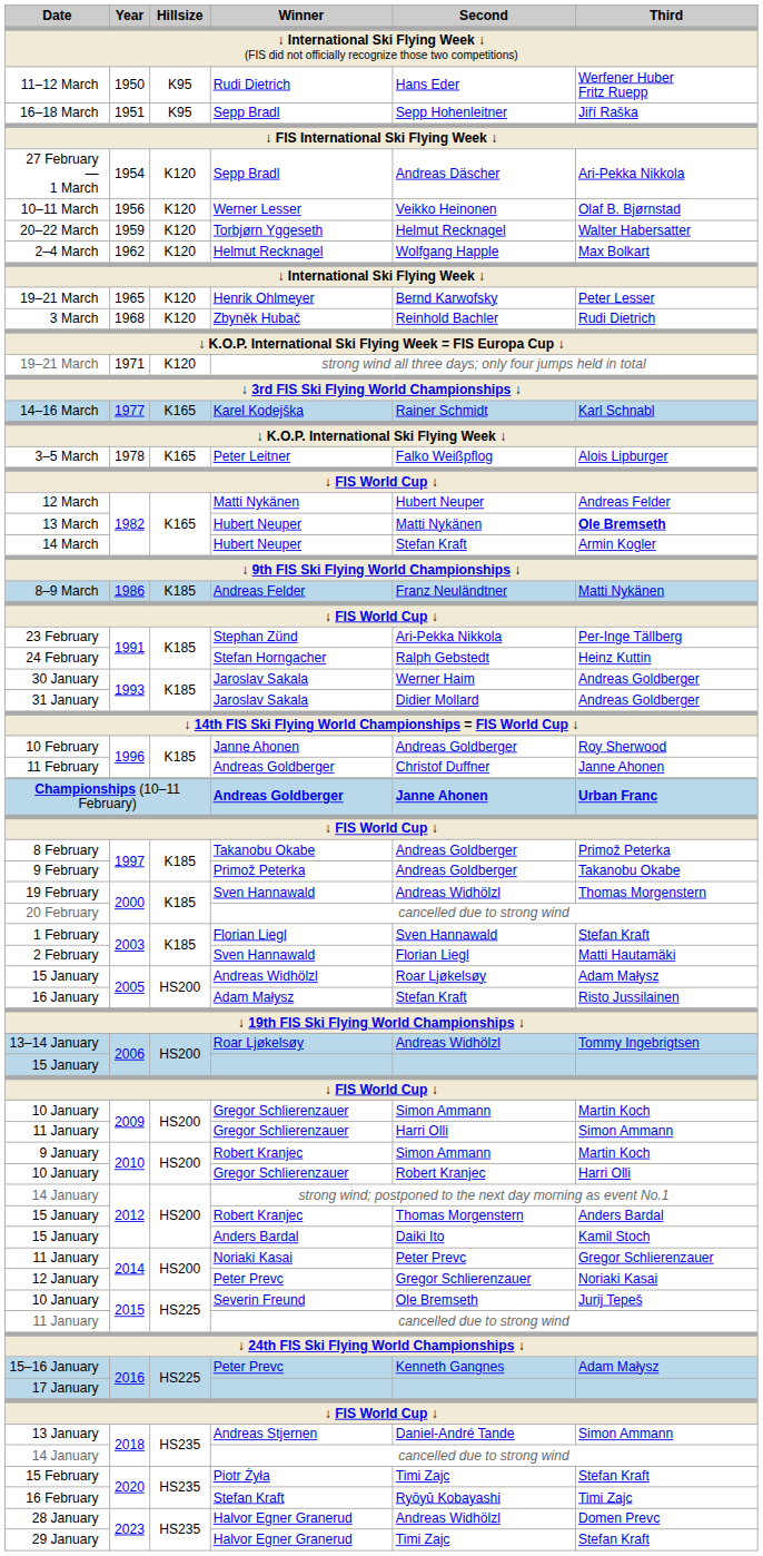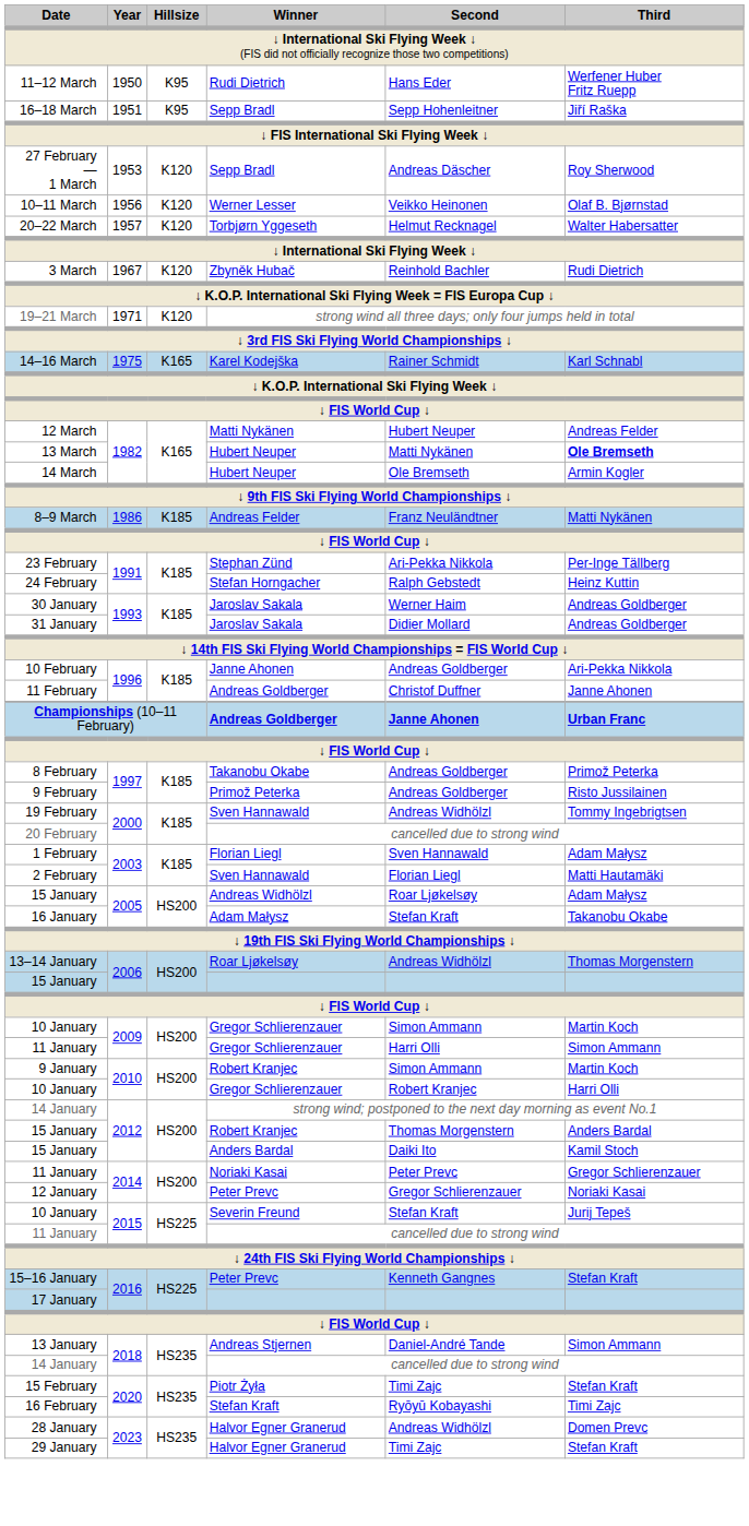 <table class="wikitable plainrowheaders" style="background:#fff; font-size:86%; line-height:15px; border:grey solid 1px; border-collapse:collapse;">
 <tr style="background:#ccc; text-align:center;">
 <th style="background:#ccc;" width="100">Date</th>
 <th style="background:#ccc;" width="35">Year</th>
 <th style="background:#ccc;" width="55 ">Hillsize</th>
 <th style="background:#ccc;" width="180">Winner</th>
 <th style="background:#ccc;" width="180">Second</th>
 <th style="background:#ccc;" width="180">Third</th>
 </tr>
 <tr>
 <td align=center colspan=6 bgcolor=#F0EAD6 style="border-top-width:5px"><strong>↓ International Ski Flying Week ↓</strong><br><small>(FIS did not officially recognize those two competitions)</small></td>
 </tr>
 <tr>
 <td align=right>11–12 March  </td>
 <td align=center>1950</td>
 <td align=center>K95</td>
 <td> <a href='#'>Rudi Dietrich</a></td>
 <td> <a href='#'>Hans Eder</a></td>
 <td> <a href='#'>Werfener Huber</a><br> <a href='#'>Fritz Ruepp</a></td>
 </tr>
 <tr>
 <td align=right>16–18 March  </td>
 <td align=center>1951</td>
 <td align=center>K95</td>
 <td> <a href='#'>Sepp Bradl</a></td>
 <td> <a href='#'>Sepp Hohenleitner</a></td>
 <td> <a href='#'>Jiří Raška</a></td>
 </tr>
 <tr>
 <td align=center colspan=6 bgcolor=#F0EAD6 style="border-top-width:5px"><strong>↓ FIS International Ski Flying Week ↓</strong></td>
 </tr>
 <tr>
 <td align=right>27 February  <br>—   <br>1 March  </td>
-<td align=center>1954</td>
+<td align=center>1953</td>
 <td align=center>K120</td>
 <td> <a href='#'>Sepp Bradl</a></td>
 <td> <a href='#'>Andreas Däscher</a></td>
-<td> <a href='#'>Ari-Pekka Nikkola</a></td>
+<td> <a href='#'>Roy Sherwood</a></td>
 </tr>
 <tr>
 <td align=right>10–11 March  </td>
 <td align=center>1956</td>
 <td align=center>K120</td>
 <td> <a href='#'>Werner Lesser</a></td>
 <td> <a href='#'>Veikko Heinonen</a></td>
 <td> <a href='#'>Olaf B. Bjørnstad</a></td>
 </tr>
 <tr>
 <td align=right>20–22 March  </td>
-<td align=center>1959</td>
+<td align=center>1957</td>
 <td align=center>K120</td>
 <td> <a href='#'>Torbjørn Yggeseth</a></td>
 <td> <a href='#'>Helmut Recknagel</a></td>
 <td> <a href='#'>Walter Habersatter</a></td>
 </tr>
 <tr>
-<td align=right>2–4 March  </td>
-<td align=center>1962</td>
-<td align=center>K120</td>
-<td> <a href='#'>Helmut Recknagel</a></td>
-<td> <a href='#'>Wolfgang Happle</a></td>
-<td> <a href='#'>Max Bolkart</a></td>
-</tr>
-<tr>
 <td align=center colspan=6 bgcolor=#F0EAD6 style="border-top-width:5px"><strong>↓  International Ski Flying Week ↓</strong></td>
 </tr>
 <tr>
-<td align=right>19–21 March  </td>
-<td align=center>1965</td>
-<td align=center>K120</td>
-<td> <a href='#'>Henrik Ohlmeyer</a></td>
-<td> <a href='#'>Bernd Karwofsky</a></td>
-<td> <a href='#'>Peter Lesser</a></td>
-</tr>
-<tr>
 <td align=right>3 March  </td>
-<td align=center>1968</td>
+<td align=center>1967</td>
 <td align=center>K120</td>
 <td> <a href='#'>Zbyněk Hubač</a></td>
 <td> <a href='#'>Reinhold Bachler</a></td>
 <td> <a href='#'>Rudi Dietrich</a></td>
 </tr>
 <tr>
 <td align=center colspan=6 bgcolor=#F0EAD6 style="border-top-width:5px"><strong>↓ K.O.P. International Ski Flying Week = FIS Europa Cup ↓</strong></td>
 </tr>
 <tr>
 <td align=right style=color:#696969>19–21 March  </td>
 <td align=center>1971</td>
 <td align=center>K120</td>
 <td colspan="3" align="center" style=color:#696969><em>strong wind all three days; only four jumps held in total</em></td>
 </tr>
 <tr>
 <td align=center colspan=6 bgcolor=#F0EAD6 style="border-top-width:5px"><strong>↓ <a href='#'>3rd FIS Ski Flying World Championships</a> ↓</strong></td>
 </tr>
 <tr bgcolor=#B9D9EB>
 <td align=right>14–16 March  </td>
-<td align=center><a href='#'>1977</a></td>
+<td align=center><a href='#'>1975</a></td>
 <td align=center>K165</td>
 <td> <a href='#'>Karel Kodejška</a></td>
 <td> <a href='#'>Rainer Schmidt</a></td>
 <td> <a href='#'>Karl Schnabl</a></td>
 </tr>
 <tr>
 <td align=center colspan=6 bgcolor=#F0EAD6 style="border-top-width:5px"><strong>↓ K.O.P. International Ski Flying Week ↓</strong></td>
-</tr>
-<tr>
-<td align=right>3–5 March  </td>
-<td align=center>1978</td>
-<td align="center">K165</td>
-<td> <a href='#'>Peter Leitner</a></td>
-<td> <a href='#'>Falko Weißpflog</a></td>
-<td> <a href='#'>Alois Lipburger</a></td>
 </tr>
 <tr>
 <td align=center colspan=6 bgcolor=#F0EAD6 style="border-top-width:5px"><strong>↓ <a href='#'>FIS World Cup</a> ↓</strong></td>
 </tr>
 <tr>
 <td align=right>12 March  </td>
 <td align=center rowspan=3><a href='#'>1982</a></td>
 <td align=center rowspan=3>K165</td>
 <td> <a href='#'>Matti Nykänen</a></td>
 <td> <a href='#'>Hubert Neuper</a></td>
 <td> <a href='#'>Andreas Felder</a></td>
 </tr>
 <tr>
 <td align=right>13 March  </td>
 <td> <a href='#'>Hubert Neuper</a></td>
 <td> <a href='#'>Matti Nykänen</a></td>
 <td><strong> <a href='#'>Ole Bremseth</a></strong></td>
 </tr>
 <tr>
 <td align=right>14 March  </td>
 <td> <a href='#'>Hubert Neuper</a></td>
-<td> <a href='#'>Stefan Kraft</a></td>
+<td> <a href='#'>Ole Bremseth</a></td>
 <td> <a href='#'>Armin Kogler</a></td>
 </tr>
 <tr>
 <td align=center colspan=6 bgcolor=#F0EAD6 style="border-top-width:5px"><strong>↓ <a href='#'>9th FIS Ski Flying World Championships</a> ↓</strong></td>
 </tr>
 <tr bgcolor=#B9D9EB>
 <td align=right>8–9 March  </td>
 <td align=center><a href='#'>1986</a></td>
 <td align=center>K185</td>
 <td> <a href='#'>Andreas Felder</a></td>
 <td> <a href='#'>Franz Neuländtner</a></td>
 <td> <a href='#'>Matti Nykänen</a></td>
 </tr>
 <tr>
 <td align=center colspan=6 bgcolor=#F0EAD6 style="border-top-width:5px"><strong>↓ <a href='#'>FIS World Cup</a> ↓</strong></td>
 </tr>
 <tr>
 <td align=right>23 February  </td>
 <td align=center rowspan=2><a href='#'>1991</a></td>
 <td align=center rowspan=2>K185</td>
 <td> <a href='#'>Stephan Zünd</a></td>
 <td> <a href='#'>Ari-Pekka Nikkola</a></td>
 <td> <a href='#'>Per-Inge Tällberg</a></td>
 </tr>
 <tr>
 <td align=right>24 February  </td>
 <td> <a href='#'>Stefan Horngacher</a></td>
 <td> <a href='#'>Ralph Gebstedt</a></td>
 <td> <a href='#'>Heinz Kuttin</a></td>
 </tr>
 <tr>
 <td align=right>30 January  </td>
 <td align=center rowspan=2><a href='#'>1993</a></td>
 <td align=center rowspan=2>K185</td>
 <td> <a href='#'>Jaroslav Sakala</a></td>
 <td> <a href='#'>Werner Haim</a></td>
 <td> <a href='#'>Andreas Goldberger</a></td>
 </tr>
 <tr>
 <td align=right>31 January  </td>
 <td> <a href='#'>Jaroslav Sakala</a></td>
 <td> <a href='#'>Didier Mollard</a></td>
 <td> <a href='#'>Andreas Goldberger</a></td>
 </tr>
 <tr>
 <td align=center colspan=6 bgcolor=#F0EAD6 style="border-top-width:5px"><strong>↓ <a href='#'>14th FIS Ski Flying World Championships</a> = <a href='#'>FIS World Cup</a> ↓</strong></td>
 </tr>
 <tr>
 <td align=right>10 February  </td>
 <td align=center rowspan=2><a href='#'>1996</a></td>
 <td align=center rowspan=2>K185</td>
 <td> <a href='#'>Janne Ahonen</a></td>
 <td> <a href='#'>Andreas Goldberger</a></td>
-<td> <a href='#'>Roy Sherwood</a></td>
+<td> <a href='#'>Ari-Pekka Nikkola</a></td>
 </tr>
 <tr>
 <td align=right>11 February  </td>
 <td> <a href='#'>Andreas Goldberger</a></td>
 <td> <a href='#'>Christof Duffner</a></td>
 <td> <a href='#'>Janne Ahonen</a></td>
 </tr>
 <tr>
 <td colspan="3" bgcolor=#B9D9EB align=center style="border-top-width:2px"><strong><a href='#'>Championships</a></strong> (10–11 February)</td>
 <td bgcolor=#B9D9EB style="border-top-width:2px"> <strong><a href='#'>Andreas Goldberger</a></strong></td>
 <td bgcolor=#B9D9EB style="border-top-width:2px"> <strong><a href='#'>Janne Ahonen</a></strong></td>
 <td bgcolor=#B9D9EB style="border-top-width:2px"> <strong><a href='#'>Urban Franc</a></strong></td>
 </tr>
 <tr>
 <td align=center colspan=6 bgcolor=#F0EAD6 style="border-top-width:5px"><strong>↓ <a href='#'>FIS World Cup</a> ↓</strong></td>
 </tr>
 <tr>
 <td align=right>8 February  </td>
 <td align=center rowspan=2><a href='#'>1997</a></td>
 <td align=center rowspan=2>K185</td>
 <td> <a href='#'>Takanobu Okabe</a></td>
 <td> <a href='#'>Andreas Goldberger</a></td>
 <td> <a href='#'>Primož Peterka</a></td>
 </tr>
 <tr>
 <td align=right>9 February  </td>
 <td> <a href='#'>Primož Peterka</a></td>
 <td> <a href='#'>Andreas Goldberger</a></td>
-<td> <a href='#'>Takanobu Okabe</a></td>
+<td> <a href='#'>Risto Jussilainen</a></td>
 </tr>
 <tr>
 <td align=right>19 February  </td>
 <td align=center rowspan=2><a href='#'>2000</a></td>
 <td align=center rowspan=2>K185</td>
 <td> <a href='#'>Sven Hannawald</a></td>
 <td> <a href='#'>Andreas Widhölzl</a></td>
-<td> <a href='#'>Thomas Morgenstern</a></td>
+<td> <a href='#'>Tommy Ingebrigtsen</a></td>
 </tr>
 <tr>
 <td align=right style=color:#696969>20 February  </td>
 <td colspan="3" align="center" style=color:#696969><em>cancelled due to strong wind</em></td>
 </tr>
 <tr>
 <td align=right>1 February  </td>
 <td align=center rowspan=2><a href='#'>2003</a></td>
 <td align=center rowspan=2>K185</td>
 <td> <a href='#'>Florian Liegl</a></td>
 <td> <a href='#'>Sven Hannawald</a></td>
-<td> <a href='#'>Stefan Kraft</a></td>
+<td> <a href='#'>Adam Małysz</a></td>
 </tr>
 <tr>
 <td align=right>2 February  </td>
 <td> <a href='#'>Sven Hannawald</a></td>
 <td> <a href='#'>Florian Liegl</a></td>
 <td> <a href='#'>Matti Hautamäki</a></td>
 </tr>
 <tr>
 <td align=right>15 January  </td>
 <td align=center rowspan=2><a href='#'>2005</a></td>
 <td align=center rowspan=2>HS200</td>
 <td> <a href='#'>Andreas Widhölzl</a></td>
 <td> <a href='#'>Roar Ljøkelsøy</a></td>
 <td> <a href='#'>Adam Małysz</a></td>
 </tr>
 <tr>
 <td align=right>16 January  </td>
 <td> <a href='#'>Adam Małysz</a></td>
 <td> <a href='#'>Stefan Kraft</a></td>
-<td> <a href='#'>Risto Jussilainen</a></td>
+<td> <a href='#'>Takanobu Okabe</a></td>
 </tr>
 <tr>
 <td align=center colspan=6 bgcolor=#F0EAD6 style="border-top-width:5px"><strong>↓ <a href='#'>19th FIS Ski Flying World Championships</a> ↓</strong></td>
 </tr>
 <tr bgcolor=#B9D9EB>
 <td align=right>13–14 January  </td>
 <td align=center rowspan=2><a href='#'>2006</a></td>
 <td align=center rowspan=2>HS200</td>
 <td> <a href='#'>Roar Ljøkelsøy</a></td>
 <td> <a href='#'>Andreas Widhölzl</a></td>
-<td> <a href='#'>Tommy Ingebrigtsen</a></td>
+<td> <a href='#'>Thomas Morgenstern</a></td>
 </tr>
 <tr bgcolor=#B9D9EB>
 <td align=right>15 January  </td>
 <td></td>
 <td></td>
 <td></td>
 </tr>
 <tr>
 <td align=center colspan=6 bgcolor=#F0EAD6 style="border-top-width:5px"><strong>↓ <a href='#'>FIS World Cup</a> ↓</strong></td>
 </tr>
 <tr>
 <td align=right>10 January  </td>
 <td align=center rowspan=2><a href='#'>2009</a></td>
 <td align=center rowspan=2>HS200</td>
 <td> <a href='#'>Gregor Schlierenzauer</a></td>
 <td> <a href='#'>Simon Ammann</a></td>
 <td> <a href='#'>Martin Koch</a></td>
 </tr>
 <tr>
 <td align=right>11 January  </td>
 <td> <a href='#'>Gregor Schlierenzauer</a></td>
 <td> <a href='#'>Harri Olli</a></td>
 <td> <a href='#'>Simon Ammann</a></td>
 </tr>
 <tr>
 <td align=right>9 January  </td>
 <td align=center rowspan=2><a href='#'>2010</a></td>
 <td align=center rowspan=2>HS200</td>
 <td> <a href='#'>Robert Kranjec</a></td>
 <td> <a href='#'>Simon Ammann</a></td>
 <td> <a href='#'>Martin Koch</a></td>
 </tr>
 <tr>
 <td align=right>10 January  </td>
 <td> <a href='#'>Gregor Schlierenzauer</a></td>
 <td> <a href='#'>Robert Kranjec</a></td>
 <td> <a href='#'>Harri Olli</a></td>
 </tr>
 <tr>
 <td align=right style=color:#696969>14 January  </td>
 <td align=center rowspan=3><a href='#'>2012</a></td>
 <td align=center rowspan=3>HS200</td>
 <td colspan="3" align="center" style=color:#696969><em>strong wind; postponed to the next day morning as event No.1</em></td>
 </tr>
 <tr>
 <td align=right>15 January  </td>
 <td> <a href='#'>Robert Kranjec</a></td>
 <td> <a href='#'>Thomas Morgenstern</a></td>
 <td> <a href='#'>Anders Bardal</a></td>
 </tr>
 <tr>
 <td align=right>15 January  </td>
 <td> <a href='#'>Anders Bardal</a></td>
 <td> <a href='#'>Daiki Ito</a></td>
 <td> <a href='#'>Kamil Stoch</a></td>
 </tr>
 <tr>
 <td align=right>11 January  </td>
 <td align=center rowspan=2><a href='#'>2014</a></td>
 <td align=center rowspan=2>HS200</td>
 <td> <a href='#'>Noriaki Kasai</a></td>
 <td> <a href='#'>Peter Prevc</a></td>
 <td> <a href='#'>Gregor Schlierenzauer</a></td>
 </tr>
 <tr>
 <td align=right>12 January  </td>
 <td> <a href='#'>Peter Prevc</a></td>
 <td> <a href='#'>Gregor Schlierenzauer</a></td>
 <td> <a href='#'>Noriaki Kasai</a></td>
 </tr>
 <tr>
 <td align=right>10 January  </td>
 <td align=center rowspan=2><a href='#'>2015</a></td>
 <td align=center rowspan=2>HS225</td>
 <td> <a href='#'>Severin Freund</a></td>
-<td> <a href='#'>Ole Bremseth</a></td>
+<td> <a href='#'>Stefan Kraft</a></td>
 <td> <a href='#'>Jurij Tepeš</a></td>
 </tr>
 <tr>
 <td align=right style=color:#696969>11 January  </td>
 <td colspan="3" align="center" style=color:#696969><em>cancelled due to strong wind</em></td>
 </tr>
 <tr>
 <td align=center colspan=6 bgcolor=#F0EAD6 style="border-top-width:5px"><strong>↓ <a href='#'>24th FIS Ski Flying World Championships</a> ↓</strong></td>
 </tr>
 <tr bgcolor=#B9D9EB>
 <td align=right>15–16 January  </td>
 <td align=center rowspan=2><a href='#'>2016</a></td>
 <td align=center rowspan=2>HS225</td>
 <td> <a href='#'>Peter Prevc</a></td>
 <td> <a href='#'>Kenneth Gangnes</a></td>
-<td> <a href='#'>Adam Małysz</a></td>
+<td> <a href='#'>Stefan Kraft</a></td>
 </tr>
 <tr bgcolor=#B9D9EB>
 <td align=right>17 January  </td>
 <td></td>
 <td></td>
 <td></td>
 </tr>
 <tr>
 <td align=center colspan=6 bgcolor=#F0EAD6 style="border-top-width:5px"><strong>↓ <a href='#'>FIS World Cup</a> ↓</strong></td>
 </tr>
 <tr>
 <td align=right>13 January  </td>
 <td align=center rowspan=2><a href='#'>2018</a></td>
 <td align=center rowspan=2>HS235</td>
 <td> <a href='#'>Andreas Stjernen</a></td>
 <td> <a href='#'>Daniel-André Tande</a></td>
 <td> <a href='#'>Simon Ammann</a></td>
 </tr>
 <tr>
 <td align=right style=color:#696969>14 January  </td>
 <td colspan="3" align="center" style=color:#696969><em>cancelled due to strong wind</em></td>
 </tr>
 <tr>
 <td align=right>15 February  </td>
 <td align=center rowspan=2><a href='#'>2020</a></td>
 <td align=center rowspan=2>HS235</td>
 <td> <a href='#'>Piotr Żyła</a></td>
 <td> <a href='#'>Timi Zajc</a></td>
 <td> <a href='#'>Stefan Kraft</a></td>
 </tr>
 <tr>
 <td align=right>16 February  </td>
 <td> <a href='#'>Stefan Kraft</a></td>
 <td> <a href='#'>Ryōyū Kobayashi</a></td>
 <td> <a href='#'>Timi Zajc</a></td>
 </tr>
 <tr>
 <td align=right>28 January  </td>
 <td align=center rowspan=2><a href='#'>2023</a></td>
 <td align=center rowspan=2>HS235</td>
 <td> <a href='#'>Halvor Egner Granerud</a></td>
 <td> <a href='#'>Andreas Widhölzl</a></td>
 <td> <a href='#'>Domen Prevc</a></td>
 </tr>
 <tr>
 <td align=right>29 January  </td>
 <td> <a href='#'>Halvor Egner Granerud</a></td>
 <td> <a href='#'>Timi Zajc</a></td>
 <td> <a href='#'>Stefan Kraft</a></td>
 </tr>
 </table>
